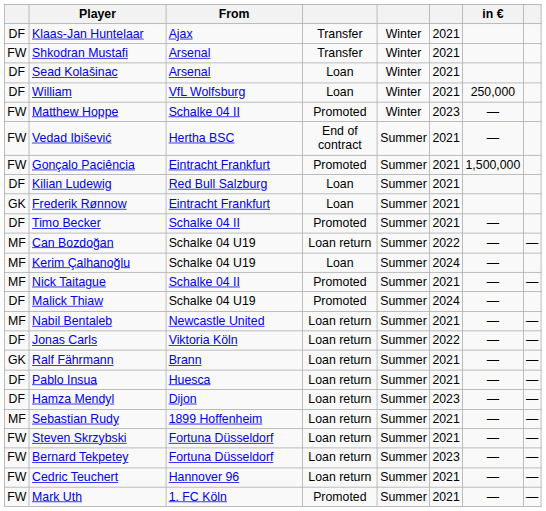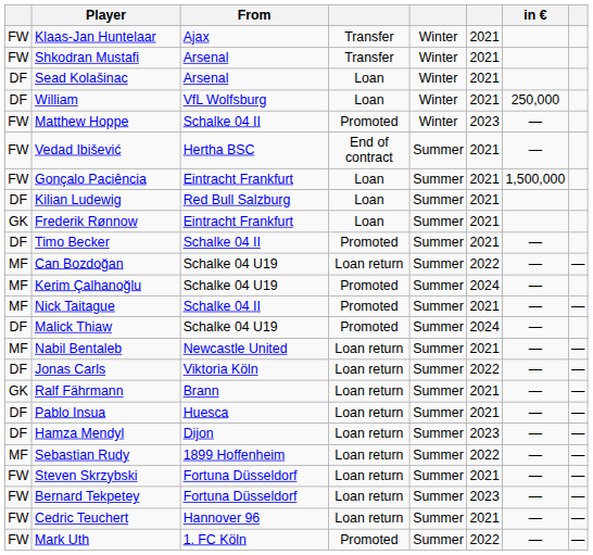 <table class="wikitable sortable nowrap" style="text-align:center;">
 <tr>
 <th></th>
 <th width=170>Player</th>
 <th width=170>From</th>
 <th width=90></th>
 <th></th>
 <th></th>
 <th width=70 data-sort-type=number> in €</th>
 <th class="unsortable"></th>
 </tr>
 <tr>
-<td>DF</td>
+<td>FW</td>
 <td align="left"> <a href='#'>Klaas-Jan Huntelaar</a></td>
 <td align="left"> <a href='#'>Ajax</a></td>
 <td>Transfer</td>
 <td>Winter</td>
 <td>2021</td>
 <td></td>
 <td></td>
 </tr>
 <tr>
 <td>FW</td>
 <td align="left"> <a href='#'>Shkodran Mustafi</a></td>
 <td align="left"> <a href='#'>Arsenal</a></td>
 <td>Transfer</td>
 <td>Winter</td>
 <td>2021</td>
 <td></td>
 <td></td>
 </tr>
 <tr>
 <td>DF</td>
 <td align="left"> <a href='#'>Sead Kolašinac</a></td>
 <td align="left"> <a href='#'>Arsenal</a></td>
 <td>Loan</td>
 <td>Winter</td>
 <td>2021</td>
 <td></td>
 <td></td>
 </tr>
 <tr>
 <td>DF</td>
 <td align="left"> <a href='#'>William</a></td>
 <td align="left"> <a href='#'>VfL Wolfsburg</a></td>
 <td>Loan</td>
 <td>Winter</td>
 <td>2021</td>
 <td>250,000</td>
 <td></td>
 </tr>
 <tr>
 <td>FW</td>
 <td align="left"> <a href='#'>Matthew Hoppe</a></td>
 <td align="left"> <a href='#'>Schalke 04 II</a></td>
 <td>Promoted</td>
 <td>Winter</td>
 <td>2023</td>
 <td>—</td>
 <td></td>
 </tr>
 <tr>
 <td>FW</td>
 <td align="left"> <a href='#'>Vedad Ibišević</a></td>
 <td align="left"> <a href='#'>Hertha BSC</a></td>
 <td>End of contract</td>
 <td>Summer</td>
 <td>2021</td>
 <td>—</td>
 <td></td>
 </tr>
 <tr>
 <td>FW</td>
 <td align="left"> <a href='#'>Gonçalo Paciência</a></td>
 <td align="left"> <a href='#'>Eintracht Frankfurt</a></td>
-<td>Promoted</td>
+<td>Loan</td>
 <td>Summer</td>
 <td>2021</td>
 <td>1,500,000</td>
 <td></td>
 </tr>
 <tr>
 <td>DF</td>
 <td align="left"> <a href='#'>Kilian Ludewig</a></td>
 <td align="left"> <a href='#'>Red Bull Salzburg</a></td>
 <td>Loan</td>
 <td>Summer</td>
 <td>2021</td>
 <td></td>
 <td></td>
 </tr>
 <tr>
 <td>GK</td>
 <td align="left"> <a href='#'>Frederik Rønnow</a></td>
 <td align="left"> <a href='#'>Eintracht Frankfurt</a></td>
 <td>Loan</td>
 <td>Summer</td>
 <td>2021</td>
 <td></td>
 <td></td>
 </tr>
 <tr>
 <td>DF</td>
 <td align="left"> <a href='#'>Timo Becker</a></td>
 <td align="left"> <a href='#'>Schalke 04 II</a></td>
 <td>Promoted</td>
 <td>Summer</td>
 <td>2021</td>
 <td>—</td>
 <td></td>
 </tr>
 <tr>
 <td>MF</td>
 <td align="left"> <a href='#'>Can Bozdoğan</a></td>
 <td align="left"> Schalke 04 U19</td>
 <td>Loan return</td>
 <td>Summer</td>
 <td>2022</td>
 <td>—</td>
 <td>—</td>
 </tr>
 <tr>
 <td>MF</td>
 <td align="left"> <a href='#'>Kerim Çalhanoğlu</a></td>
 <td align="left"> Schalke 04 U19</td>
-<td>Loan</td>
+<td>Promoted</td>
 <td>Summer</td>
 <td>2024</td>
 <td>—</td>
 <td></td>
 </tr>
 <tr>
 <td>MF</td>
 <td align="left"> <a href='#'>Nick Taitague</a></td>
 <td align="left"> <a href='#'>Schalke 04 II</a></td>
 <td>Promoted</td>
 <td>Summer</td>
 <td>2021</td>
 <td>—</td>
 <td>—</td>
 </tr>
 <tr>
 <td>DF</td>
 <td align="left"> <a href='#'>Malick Thiaw</a></td>
 <td align="left"> Schalke 04 U19</td>
 <td>Promoted</td>
 <td>Summer</td>
 <td>2024</td>
 <td>—</td>
 <td></td>
 </tr>
 <tr>
 <td>MF</td>
 <td align="left"> <a href='#'>Nabil Bentaleb</a></td>
 <td align="left"> <a href='#'>Newcastle United</a></td>
 <td>Loan return</td>
 <td>Summer</td>
 <td>2021</td>
 <td>—</td>
 <td>—</td>
 </tr>
 <tr>
 <td>DF</td>
 <td align="left"> <a href='#'>Jonas Carls</a></td>
 <td align="left"> <a href='#'>Viktoria Köln</a></td>
 <td>Loan return</td>
 <td>Summer</td>
 <td>2022</td>
 <td>—</td>
 <td>—</td>
 </tr>
 <tr>
 <td>GK</td>
 <td align="left"> <a href='#'>Ralf Fährmann</a></td>
 <td align="left"> <a href='#'>Brann</a></td>
 <td>Loan return</td>
 <td>Summer</td>
 <td>2021</td>
 <td>—</td>
 <td>—</td>
 </tr>
 <tr>
 <td>DF</td>
 <td align="left"> <a href='#'>Pablo Insua</a></td>
 <td align="left"> <a href='#'>Huesca</a></td>
 <td>Loan return</td>
 <td>Summer</td>
 <td>2021</td>
 <td>—</td>
 <td>—</td>
 </tr>
 <tr>
 <td>DF</td>
 <td align="left"> <a href='#'>Hamza Mendyl</a></td>
 <td align="left"> <a href='#'>Dijon</a></td>
 <td>Loan return</td>
 <td>Summer</td>
 <td>2023</td>
 <td>—</td>
 <td>—</td>
 </tr>
 <tr>
 <td>MF</td>
 <td align="left"> <a href='#'>Sebastian Rudy</a></td>
 <td align="left"> <a href='#'>1899 Hoffenheim</a></td>
 <td>Loan return</td>
 <td>Summer</td>
-<td>2021</td>
+<td>2022</td>
 <td>—</td>
 <td>—</td>
 </tr>
 <tr>
 <td>FW</td>
 <td align="left"> <a href='#'>Steven Skrzybski</a></td>
 <td align="left"> <a href='#'>Fortuna Düsseldorf</a></td>
 <td>Loan return</td>
 <td>Summer</td>
 <td>2021</td>
 <td>—</td>
 <td>—</td>
 </tr>
 <tr>
 <td>FW</td>
 <td align="left"> <a href='#'>Bernard Tekpetey</a></td>
 <td align="left"> <a href='#'>Fortuna Düsseldorf</a></td>
 <td>Loan return </td>
 <td>Summer</td>
 <td>2023</td>
 <td>—</td>
 <td>—</td>
 </tr>
 <tr>
 <td>FW</td>
 <td align="left"> <a href='#'>Cedric Teuchert</a></td>
 <td align="left"> <a href='#'>Hannover 96</a></td>
 <td>Loan return</td>
 <td>Summer</td>
 <td>2021</td>
 <td>—</td>
 <td>—</td>
 </tr>
 <tr>
 <td>FW</td>
 <td align="left"> <a href='#'>Mark Uth</a></td>
 <td align="left"> <a href='#'>1. FC Köln</a></td>
 <td>Promoted</td>
 <td>Summer</td>
-<td>2021</td>
+<td>2022</td>
 <td>—</td>
 <td>—</td>
 </tr>
 </table>
